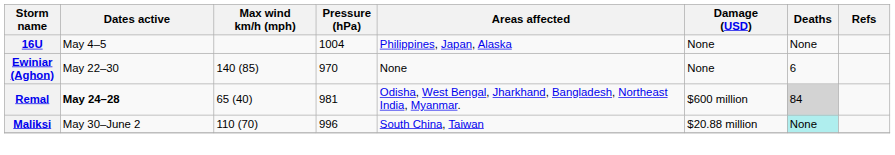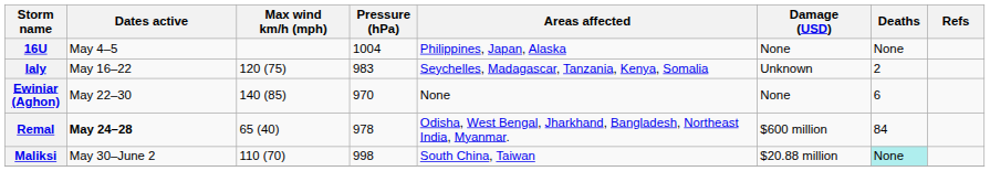 <table class="wikitable sortable">
 <tr>
 <th width="5%">Storm name</th>
 <th width="15%">Dates active</th>
 <th width="10%">Max wind<br>km/h (mph)</th>
 <th width="5%">Pressure<br>(hPa)</th>
 <th width="30%">Areas affected</th>
 <th width="10%">Damage<br>(<a href='#'>USD</a>)</th>
 <th width="5%">Deaths</th>
 <th width="5%">Refs</th>
 </tr>
 <tr>
 <th><a href='#'>16U</a></th>
 <td>May 4–5</td>
 <td></td>
 <td>1004</td>
 <td><a href='#'>Philippines</a>, <a href='#'>Japan</a>, <a href='#'>Alaska</a></td>
 <td>None</td>
 <td>None</td>
 <td></td>
 </tr>
 <tr>
+<th><a href='#'>Ialy</a></th>
+<td>May 16–22</td>
+<td>120 (75)</td>
+<td>983</td>
+<td><a href='#'>Seychelles</a>, <a href='#'>Madagascar</a>, <a href='#'>Tanzania</a>, <a href='#'>Kenya</a>, <a href='#'>Somalia</a></td>
+<td>Unknown</td>
+<td>2</td>
+<td></td>
+</tr>
+<tr>
 <th><a href='#'>Ewiniar (Aghon)</a></th>
 <td>May 22–30</td>
 <td>140 (85)</td>
 <td>970</td>
 <td>None</td>
 <td>None</td>
 <td>6</td>
 <td></td>
 </tr>
 <tr>
 <th><a href='#'>Remal</a></th>
 <td><strong>May 24–28</strong></td>
 <td>65 (40)</td>
-<td>981</td>
+<td>978</td>
 <td><a href='#'>Odisha</a>, <a href='#'>West Bengal</a>, <a href='#'>Jharkhand</a>, <a href='#'>Bangladesh</a>, <a href='#'>Northeast India</a>, <a href='#'>Myanmar</a>.</td>
 <td>$600 million</td>
-<td style="background: lightgrey;">84</td>
+<td>84</td>
 <td></td>
 </tr>
 <tr>
 <th><a href='#'>Maliksi</a></th>
 <td>May 30–June 2</td>
 <td>110 (70)</td>
-<td>996</td>
+<td>998</td>
 <td><a href='#'>South China</a>, <a href='#'>Taiwan</a></td>
 <td>$20.88 million</td>
 <td style="background: paleturquoise;">None</td>
 <td></td>
 </tr>
 <tr>
 </tr>
 </table>
